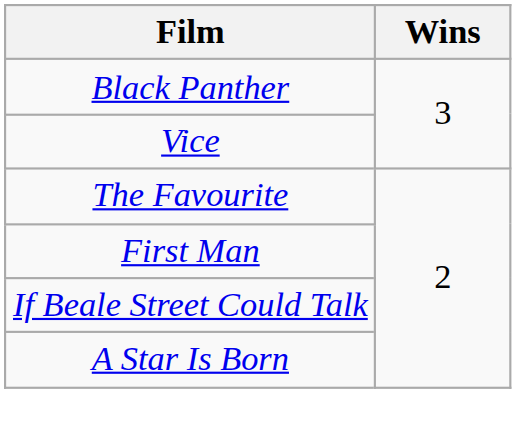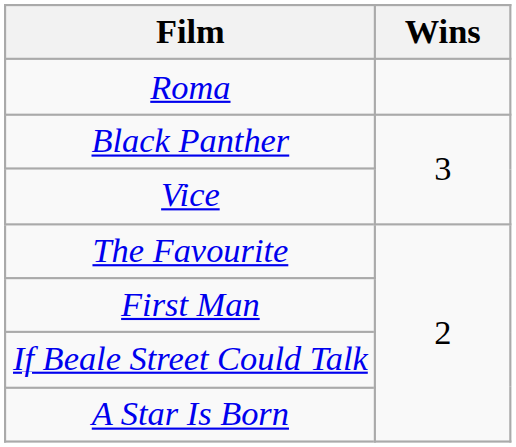 <table class="wikitable" rowspan="2" style="text-align:center;" background: #f6e39c;>
 <tr>
 <th scope="col" style="text-align:center;">Film</th>
 <th scope="col" style="width:55px;">Wins</th>
+</tr>
+<tr>
+<td><em><a href='#'>Roma</a></em></td>
+<td></td>
 </tr>
 <tr>
 <td><em><a href='#'>Black Panther</a></em></td>
 <td rowspan=2 style="text-align:center">3</td>
 </tr>
 <tr>
 <td><em><a href='#'>Vice</a></em></td>
 </tr>
 <tr>
 <td><em><a href='#'>The Favourite</a></em></td>
 <td rowspan=4 style="text-align:center">2</td>
 </tr>
 <tr>
 <td><em><a href='#'>First Man</a></em></td>
 </tr>
 <tr>
 <td><em><a href='#'>If Beale Street Could Talk</a></em></td>
 </tr>
 <tr>
 <td><em><a href='#'>A Star Is Born</a></em></td>
 </tr>
 </table>
